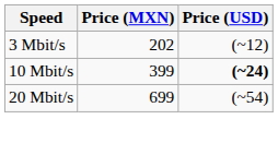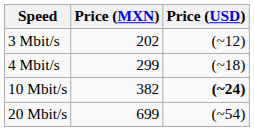 <table class="wikitable">
 <tr>
 <th>Speed</th>
 <th>Price (<a href='#'>MXN</a>)</th>
 <th>Price (<a href='#'>USD</a>)</th>
 </tr>
 <tr>
 <td>3 Mbit/s</td>
 <td ALIGN="RIGHT">202</td>
 <td ALIGN="RIGHT">(~12)</td>
 </tr>
 <tr>
+<td>4 Mbit/s</td>
+<td ALIGN="RIGHT">299</td>
+<td ALIGN="RIGHT">(~18)</td>
+</tr>
+<tr>
 <td>10 Mbit/s</td>
-<td ALIGN="RIGHT">399</td>
+<td ALIGN="RIGHT">382</td>
 <td ALIGN="RIGHT"><strong>(~24)</strong></td>
 </tr>
 <tr>
 <td>20 Mbit/s</td>
 <td ALIGN="RIGHT">699</td>
 <td ALIGN="RIGHT">(~54)</td>
 </tr>
 </table>
